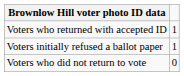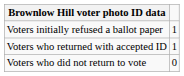 <table class="wikitable">
 <tr>
 <th>Brownlow Hill voter photo ID data</th>
 </tr>
 <tr>
-<td style="text-align:left">Voters who returned with accepted ID</td>
+<td style="text-align:left">Voters initially refused a ballot paper</td>
 <td style="text-align:center">1</td>
 </tr>
 <tr>
-<td style="text-align:left">Voters initially refused a ballot paper</td>
+<td style="text-align:left">Voters who returned with accepted ID</td>
 <td style="text-align:center">1</td>
 </tr>
 <tr>
 <td style="text-align:left">Voters who did not return to vote</td>
 <td style="text-align:center">0</td>
 </tr>
 </table>
